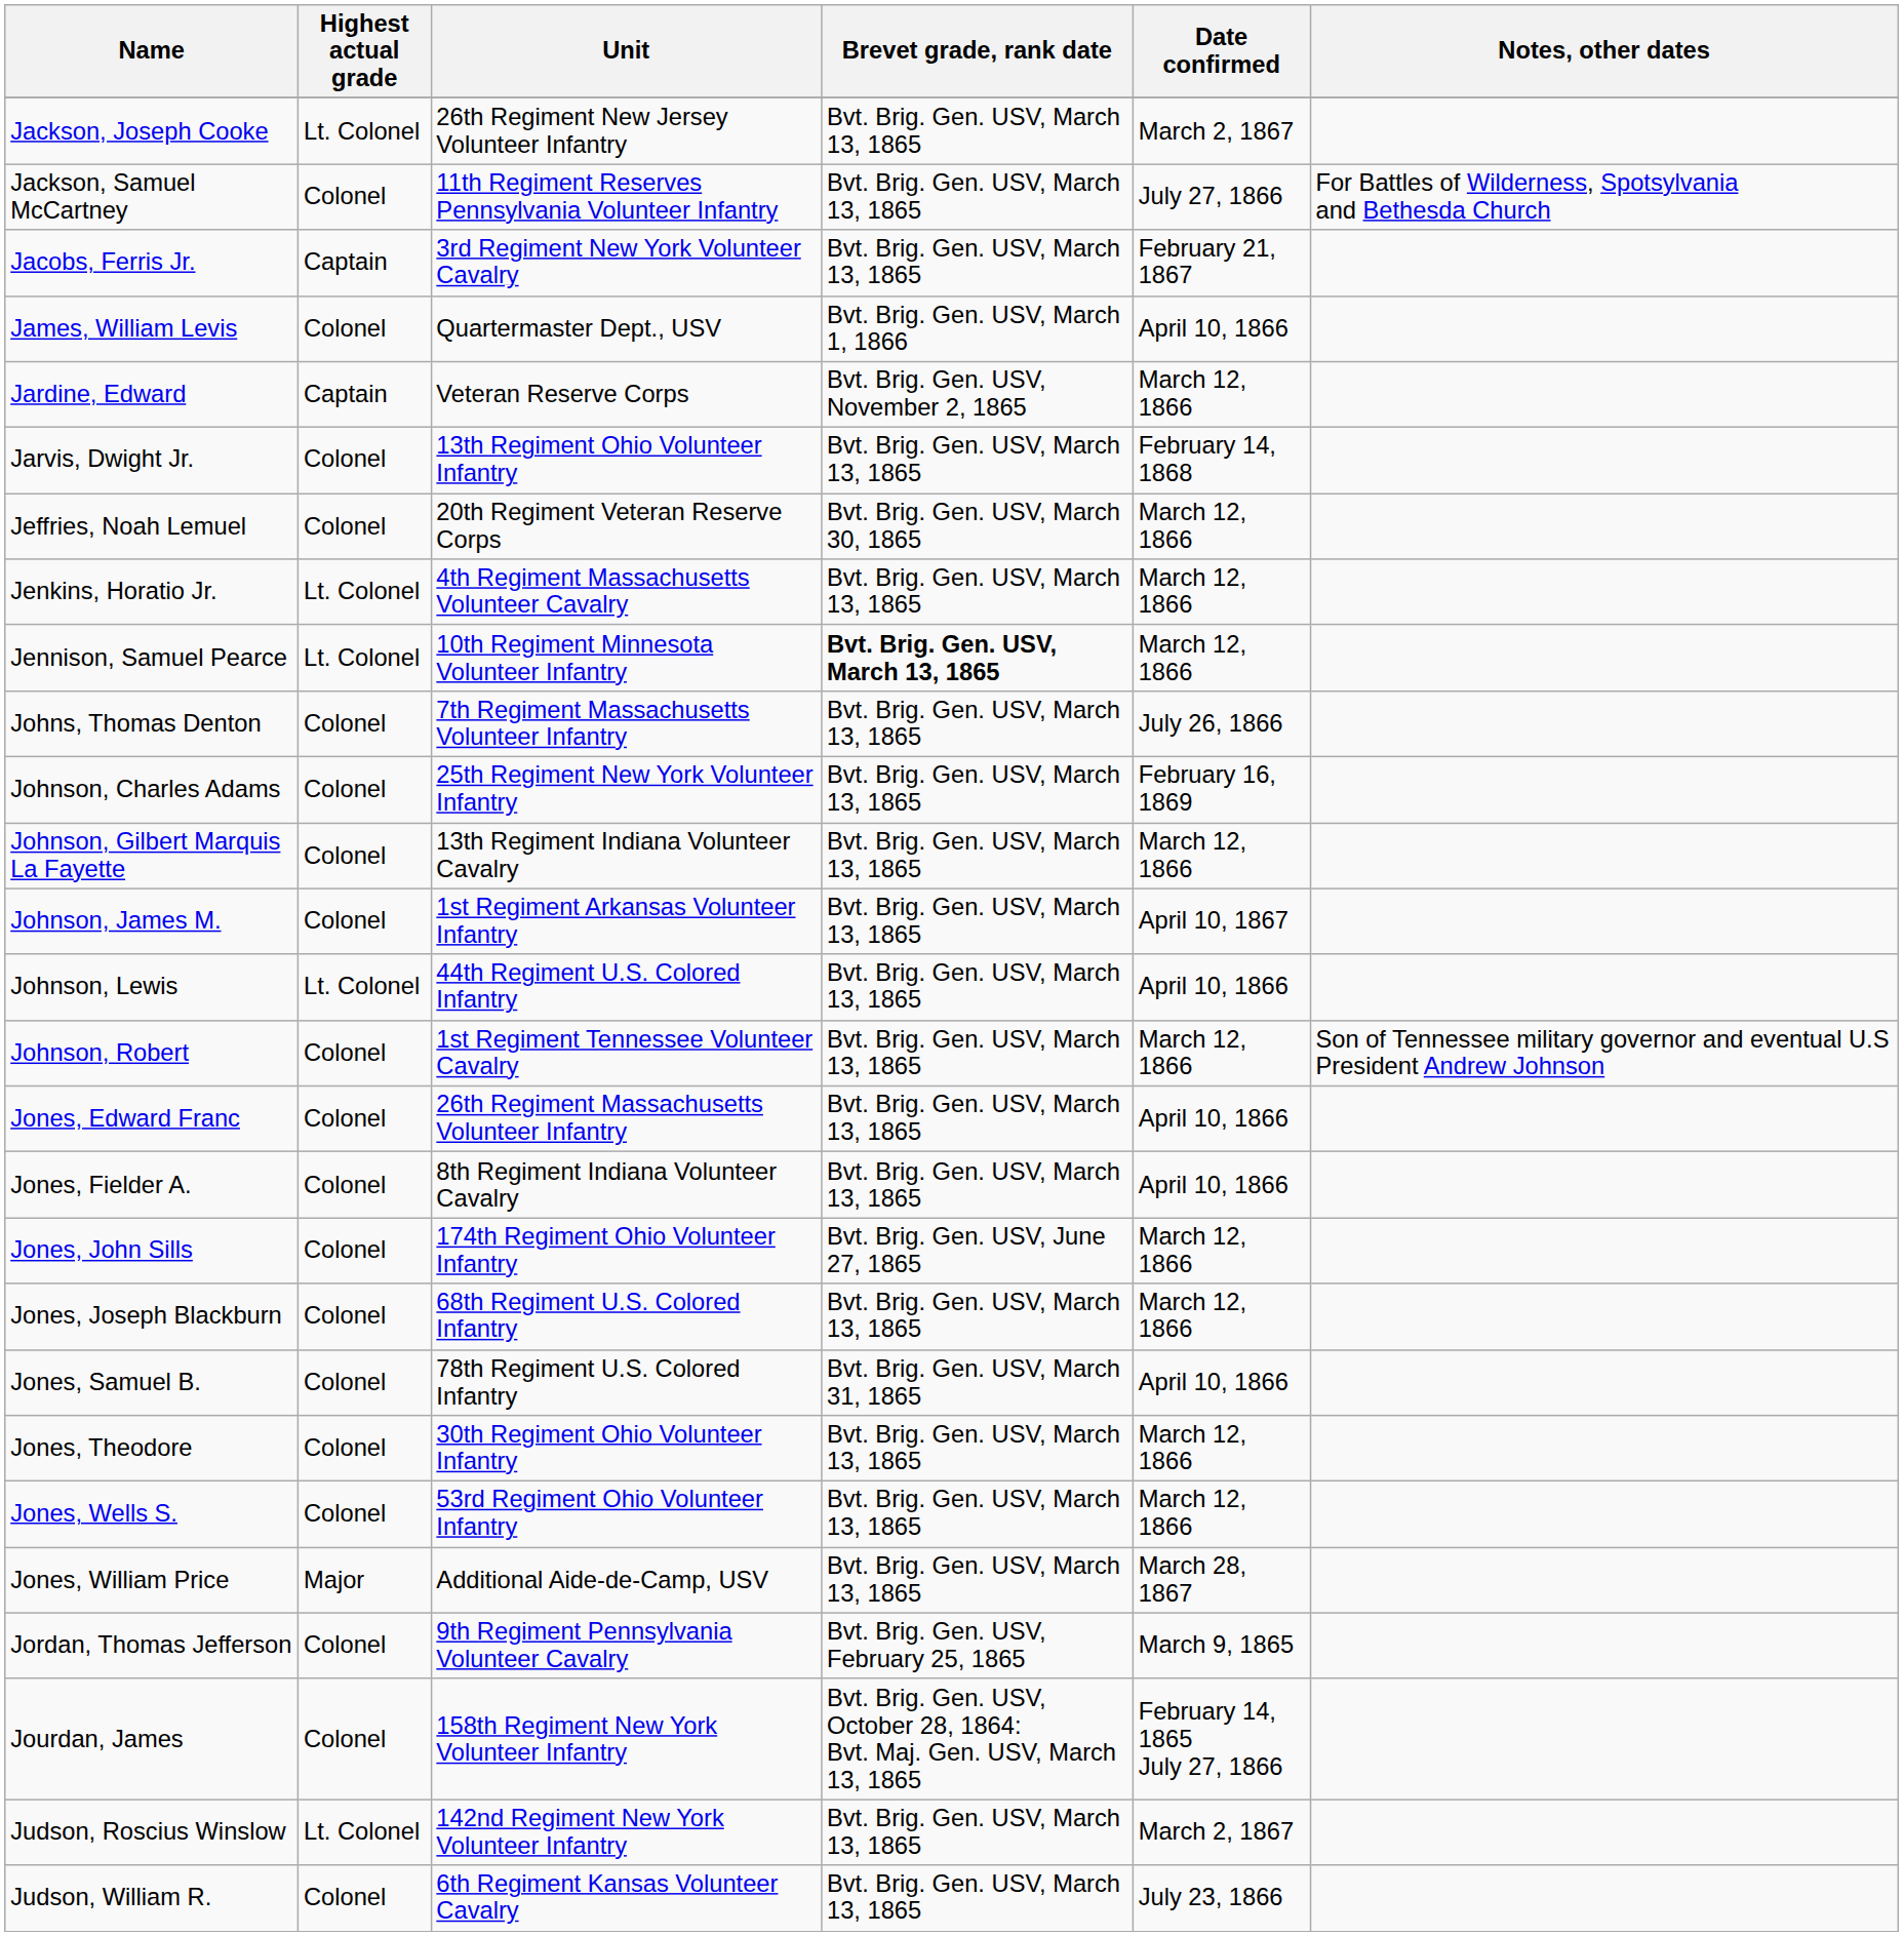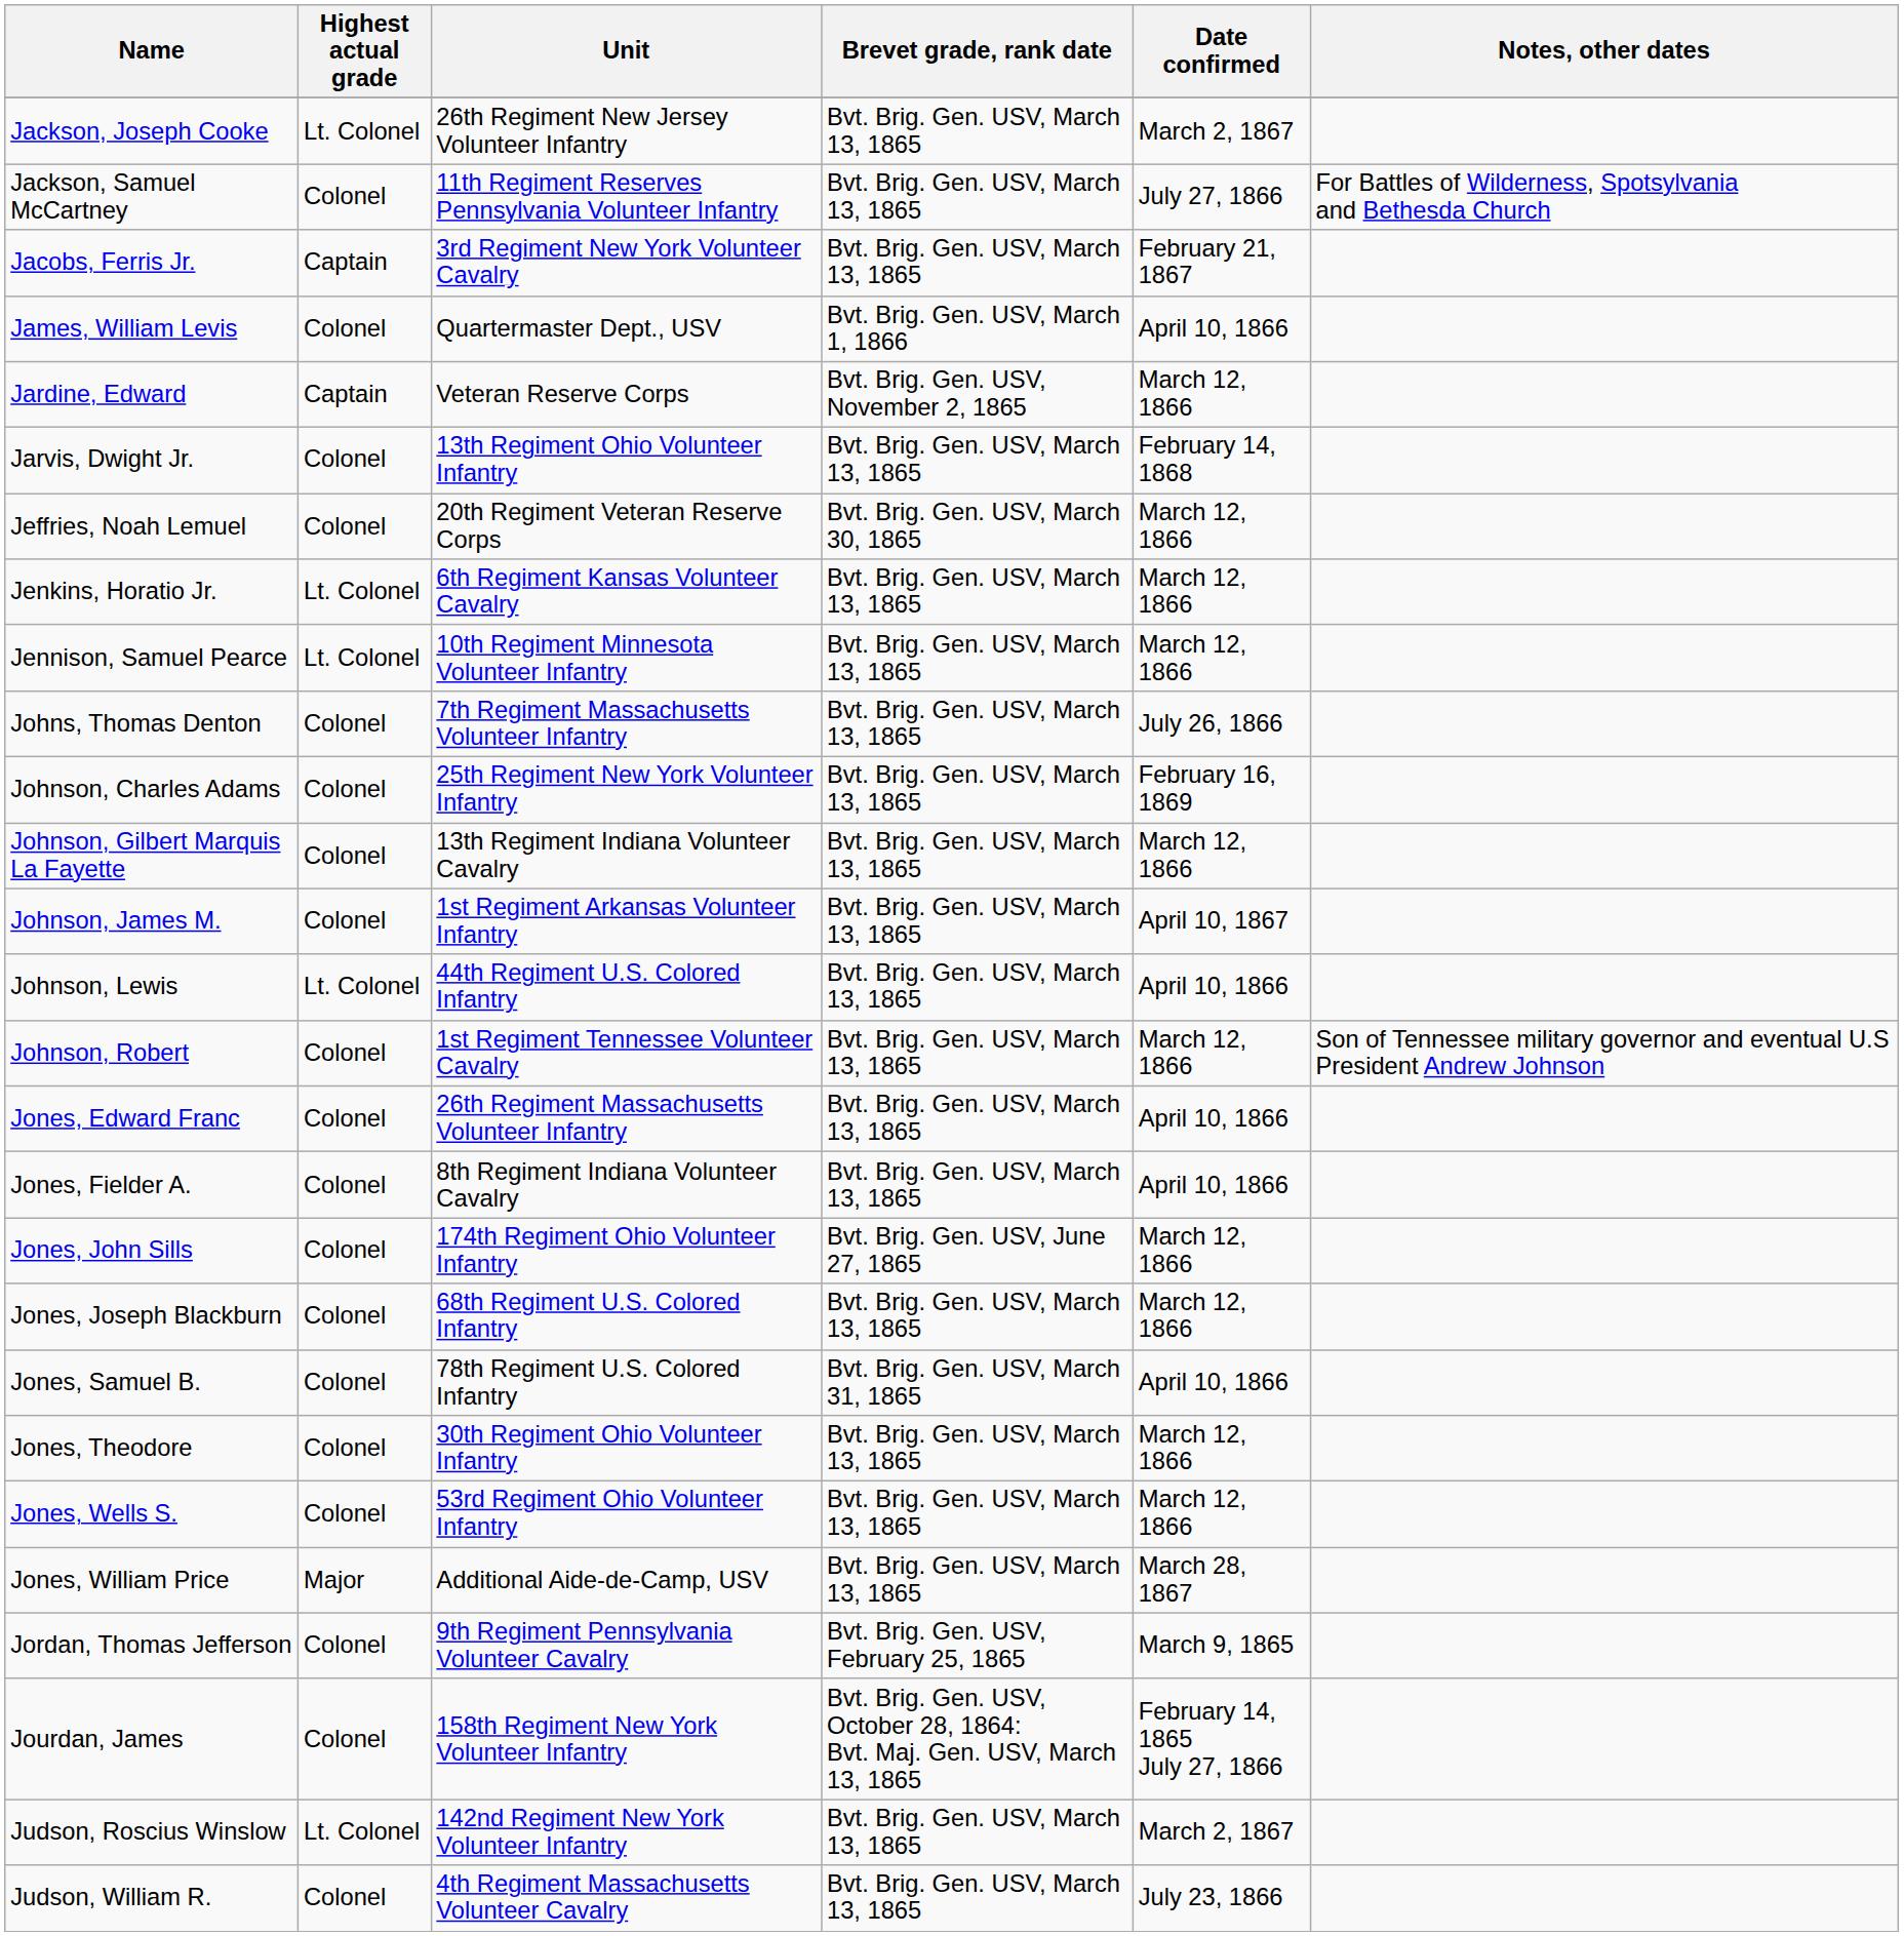 <table class="wikitable sortable">
 <tr>
 <th class="unsortable">Name</th>
 <th>Highest<br>actual grade</th>
 <th>Unit</th>
 <th>Brevet grade, rank date</th>
 <th>Date confirmed</th>
 <th class="unsortable">Notes, other dates</th>
 </tr>
 <tr>
 </tr>
 <tr>
 <td><a href='#'>Jackson, Joseph Cooke</a></td>
 <td>Lt. Colonel</td>
 <td>26th Regiment New Jersey Volunteer Infantry</td>
 <td>Bvt. Brig. Gen. USV, March 13, 1865</td>
 <td>March 2, 1867</td>
 <td></td>
 </tr>
 <tr>
 <td>Jackson, Samuel McCartney</td>
 <td>Colonel</td>
 <td><a href='#'>11th Regiment Reserves<br>Pennsylvania Volunteer Infantry</a></td>
 <td>Bvt. Brig. Gen. USV, March 13, 1865</td>
 <td>July 27, 1866</td>
 <td>For Battles of <a href='#'>Wilderness</a>, <a href='#'>Spotsylvania</a><br> and <a href='#'>Bethesda Church</a></td>
 </tr>
 <tr>
 <td><a href='#'>Jacobs, Ferris Jr.</a></td>
 <td>Captain</td>
 <td><a href='#'>3rd Regiment New York Volunteer Cavalry</a></td>
 <td>Bvt. Brig. Gen. USV, March 13, 1865</td>
 <td>February 21, 1867</td>
 <td></td>
 </tr>
 <tr>
 <td><a href='#'>James, William Levis</a></td>
 <td>Colonel</td>
 <td>Quartermaster Dept., USV</td>
 <td>Bvt. Brig. Gen. USV, March 1, 1866</td>
 <td>April 10, 1866</td>
 <td></td>
 </tr>
 <tr>
 <td><a href='#'>Jardine, Edward</a></td>
 <td>Captain</td>
 <td>Veteran Reserve Corps</td>
 <td>Bvt. Brig. Gen. USV, November 2, 1865</td>
 <td>March 12, 1866</td>
 <td></td>
 </tr>
 <tr>
 <td>Jarvis, Dwight Jr.</td>
 <td>Colonel</td>
 <td><a href='#'>13th Regiment Ohio Volunteer Infantry</a></td>
 <td>Bvt. Brig. Gen. USV, March 13, 1865</td>
 <td>February 14, 1868</td>
 <td></td>
 </tr>
 <tr>
 <td>Jeffries, Noah Lemuel</td>
 <td>Colonel</td>
 <td>20th Regiment Veteran Reserve Corps</td>
 <td>Bvt. Brig. Gen. USV, March 30, 1865</td>
 <td>March 12, 1866</td>
 <td></td>
 </tr>
 <tr>
 <td>Jenkins, Horatio Jr.</td>
 <td>Lt. Colonel</td>
-<td><a href='#'>4th Regiment Massachusetts Volunteer Cavalry</a></td>
+<td><a href='#'>6th Regiment Kansas Volunteer Cavalry</a></td>
 <td>Bvt. Brig. Gen. USV, March 13, 1865</td>
 <td>March 12, 1866</td>
 <td></td>
 </tr>
 <tr>
 <td>Jennison, Samuel Pearce</td>
 <td>Lt. Colonel</td>
 <td><a href='#'>10th Regiment Minnesota Volunteer Infantry</a></td>
-<td><strong>Bvt. Brig. Gen. USV, March 13, 1865</strong></td>
+<td>Bvt. Brig. Gen. USV, March 13, 1865</td>
 <td>March 12, 1866</td>
 <td></td>
 </tr>
 <tr>
 <td>Johns, Thomas Denton</td>
 <td>Colonel</td>
 <td><a href='#'>7th Regiment Massachusetts Volunteer Infantry</a></td>
 <td>Bvt. Brig. Gen. USV, March 13, 1865</td>
 <td>July 26, 1866</td>
 <td></td>
 </tr>
 <tr>
 <td>Johnson, Charles Adams</td>
 <td>Colonel</td>
 <td><a href='#'>25th Regiment New York Volunteer Infantry</a></td>
 <td>Bvt. Brig. Gen. USV, March 13, 1865</td>
 <td>February 16, 1869</td>
 <td></td>
 </tr>
 <tr>
 <td><a href='#'>Johnson, Gilbert Marquis La Fayette</a></td>
 <td>Colonel</td>
 <td>13th Regiment Indiana Volunteer Cavalry</td>
 <td>Bvt. Brig. Gen. USV, March 13, 1865</td>
 <td>March 12, 1866</td>
 <td></td>
 </tr>
 <tr>
 <td><a href='#'>Johnson, James M.</a></td>
 <td>Colonel</td>
 <td><a href='#'>1st Regiment Arkansas Volunteer Infantry</a></td>
 <td>Bvt. Brig. Gen. USV, March 13, 1865</td>
 <td>April 10, 1867</td>
 <td></td>
 </tr>
 <tr>
 <td>Johnson, Lewis</td>
 <td>Lt. Colonel</td>
 <td><a href='#'>44th Regiment U.S. Colored Infantry</a></td>
 <td>Bvt. Brig. Gen. USV, March 13, 1865</td>
 <td>April 10, 1866</td>
 <td></td>
 </tr>
 <tr>
 <td><a href='#'>Johnson, Robert</a></td>
 <td>Colonel</td>
 <td><a href='#'>1st Regiment Tennessee Volunteer Cavalry</a></td>
 <td>Bvt. Brig. Gen. USV, March 13, 1865</td>
 <td>March 12, 1866</td>
 <td>Son of Tennessee military governor and eventual U.S President <a href='#'>Andrew Johnson</a></td>
 </tr>
 <tr>
 <td><a href='#'>Jones, Edward Franc</a></td>
 <td>Colonel</td>
 <td><a href='#'>26th Regiment Massachusetts Volunteer Infantry</a></td>
 <td>Bvt. Brig. Gen. USV, March 13, 1865</td>
 <td>April 10, 1866</td>
 <td></td>
 </tr>
 <tr>
 <td>Jones, Fielder A.</td>
 <td>Colonel</td>
 <td>8th Regiment Indiana Volunteer Cavalry</td>
 <td>Bvt. Brig. Gen. USV, March 13, 1865</td>
 <td>April 10, 1866</td>
 <td></td>
 </tr>
 <tr>
 <td><a href='#'>Jones, John Sills</a></td>
 <td>Colonel</td>
 <td><a href='#'>174th Regiment Ohio Volunteer Infantry</a></td>
 <td>Bvt. Brig. Gen. USV, June 27, 1865</td>
 <td>March 12, 1866</td>
 <td></td>
 </tr>
 <tr>
 <td>Jones, Joseph Blackburn</td>
 <td>Colonel</td>
 <td><a href='#'>68th Regiment U.S. Colored Infantry</a></td>
 <td>Bvt. Brig. Gen. USV, March 13, 1865</td>
 <td>March 12, 1866</td>
 <td></td>
 </tr>
 <tr>
 <td>Jones, Samuel B.</td>
 <td>Colonel</td>
 <td>78th Regiment U.S. Colored Infantry</td>
 <td>Bvt. Brig. Gen. USV, March 31, 1865</td>
 <td>April 10, 1866</td>
 <td></td>
 </tr>
 <tr>
 <td>Jones, Theodore</td>
 <td>Colonel</td>
 <td><a href='#'>30th Regiment Ohio Volunteer Infantry</a></td>
 <td>Bvt. Brig. Gen. USV, March 13, 1865</td>
 <td>March 12, 1866</td>
 <td></td>
 </tr>
 <tr>
 <td><a href='#'>Jones, Wells S.</a></td>
 <td>Colonel</td>
 <td><a href='#'>53rd Regiment Ohio Volunteer Infantry</a></td>
 <td>Bvt. Brig. Gen. USV, March 13, 1865</td>
 <td>March 12, 1866</td>
 <td></td>
 </tr>
 <tr>
 <td>Jones, William Price</td>
 <td>Major</td>
 <td>Additional Aide-de-Camp, USV</td>
 <td>Bvt. Brig. Gen. USV, March 13, 1865</td>
 <td>March 28, 1867</td>
 <td></td>
 </tr>
 <tr>
 <td>Jordan, Thomas Jefferson</td>
 <td>Colonel</td>
 <td><a href='#'>9th Regiment Pennsylvania Volunteer Cavalry</a></td>
 <td>Bvt. Brig. Gen. USV, February 25, 1865</td>
 <td>March 9, 1865</td>
 <td></td>
 </tr>
 <tr>
 <td>Jourdan, James</td>
 <td>Colonel</td>
 <td><a href='#'>158th Regiment New York Volunteer Infantry</a></td>
 <td>Bvt. Brig. Gen. USV, October 28, 1864:<br>Bvt. Maj. Gen. USV, March 13, 1865</td>
 <td>February 14, 1865<br>July 27, 1866</td>
 <td></td>
 </tr>
 <tr>
 <td>Judson, Roscius Winslow</td>
 <td>Lt. Colonel</td>
 <td><a href='#'>142nd Regiment New York Volunteer Infantry</a></td>
 <td>Bvt. Brig. Gen. USV, March 13, 1865</td>
 <td>March 2, 1867</td>
 <td></td>
 </tr>
 <tr>
 <td>Judson, William R.</td>
 <td>Colonel</td>
-<td><a href='#'>6th Regiment Kansas Volunteer Cavalry</a></td>
+<td><a href='#'>4th Regiment Massachusetts Volunteer Cavalry</a></td>
 <td>Bvt. Brig. Gen. USV, March 13, 1865</td>
 <td>July 23, 1866</td>
 <td></td>
 </tr>
 <tr>
 </tr>
 </table>
